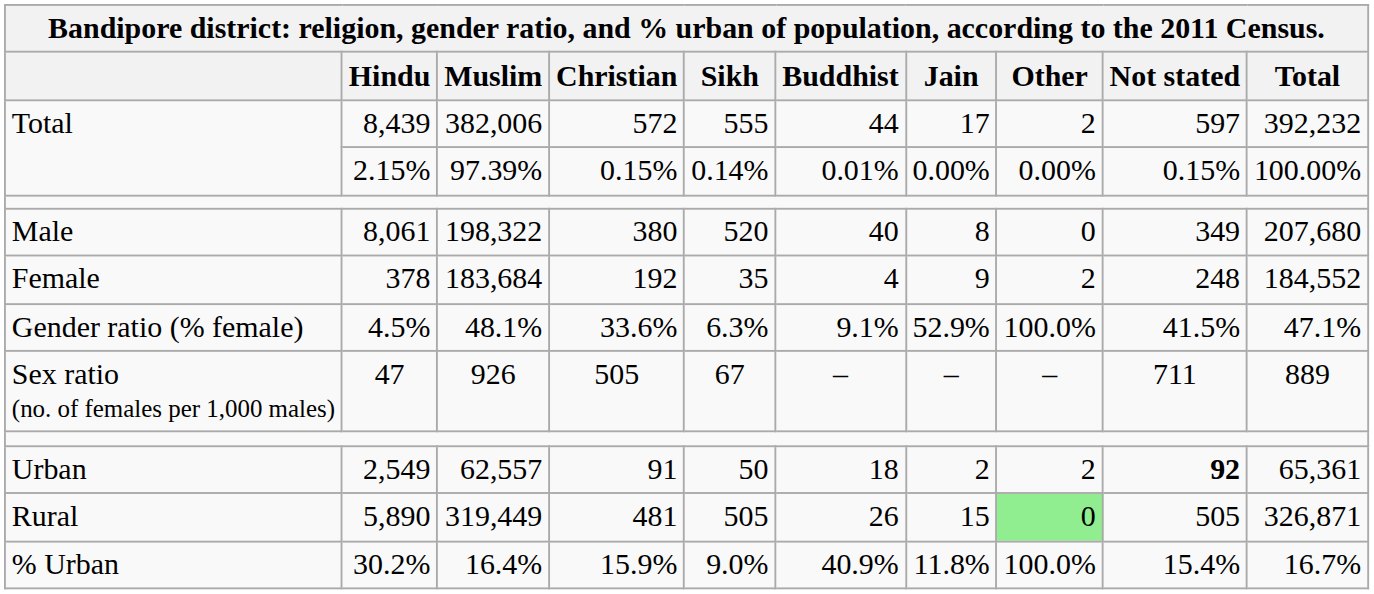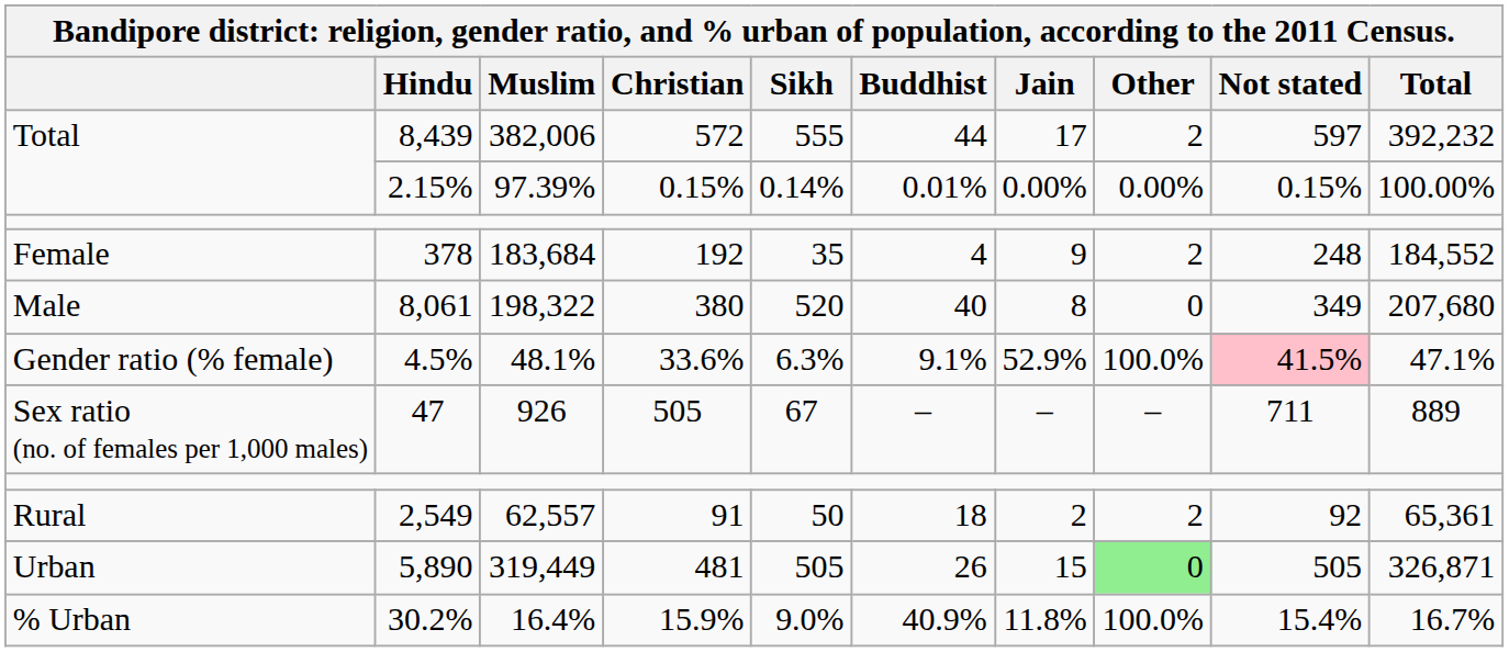 <table class="wikitable mw-collapsible mw-collapsed">
 <tr>
 <th colspan="10">Bandipore district: religion, gender ratio, and % urban of population, according to the 2011 Census.</th>
 </tr>
 <tr style="vertical-align:top;">
 <th></th>
 <th>Hindu</th>
 <th>Muslim</th>
 <th>Christian</th>
 <th>Sikh</th>
 <th>Buddhist</th>
 <th>Jain</th>
 <th>Other</th>
 <th>Not stated</th>
 <th>Total</th>
 </tr>
 <tr style="vertical-align:top;text-align:right;">
 <td rowspan=2 style="text-align:left;">Total</td>
 <td>8,439</td>
 <td>382,006</td>
 <td>572</td>
 <td>555</td>
 <td>44</td>
 <td>17</td>
 <td>2</td>
 <td>597</td>
 <td>392,232</td>
 </tr>
 <tr style="vertical-align:top;text-align:right;">
 <td>2.15%</td>
 <td>97.39%</td>
 <td>0.15%</td>
 <td>0.14%</td>
 <td>0.01%</td>
 <td>0.00%</td>
 <td>0.00%</td>
 <td>0.15%</td>
 <td>100.00%</td>
 </tr>
 <tr>
 <td colspan="10"></td>
 </tr>
 <tr style="vertical-align:top;text-align:right;">
+<td style="text-align:left;">Female</td>
+<td>378</td>
+<td>183,684</td>
+<td>192</td>
+<td>35</td>
+<td>4</td>
+<td>9</td>
+<td>2</td>
+<td>248</td>
+<td>184,552</td>
+</tr>
+<tr style="vertical-align:top;text-align:right;">
 <td style="text-align:left;">Male</td>
 <td>8,061</td>
 <td>198,322</td>
 <td>380</td>
 <td>520</td>
 <td>40</td>
 <td>8</td>
 <td>0</td>
 <td>349</td>
 <td>207,680</td>
 </tr>
 <tr style="vertical-align:top;text-align:right;">
-<td style="text-align:left;">Female</td>
-<td>378</td>
-<td>183,684</td>
-<td>192</td>
-<td>35</td>
-<td>4</td>
-<td>9</td>
-<td>2</td>
-<td>248</td>
-<td>184,552</td>
-</tr>
-<tr style="vertical-align:top;text-align:right;">
 <td style="text-align:left;">Gender ratio (% female)</td>
 <td>4.5%</td>
 <td>48.1%</td>
 <td>33.6%</td>
 <td>6.3%</td>
 <td>9.1%</td>
 <td>52.9%</td>
 <td>100.0%</td>
-<td>41.5%</td>
+<td style="background: pink;">41.5%</td>
 <td>47.1%</td>
 </tr>
 <tr style="vertical-align:top;text-align:center;">
 <td style="text-align:left;">Sex ratio<br><small>(no. of females per 1,000 males)</small></td>
 <td>47</td>
 <td>926</td>
 <td>505</td>
 <td>67</td>
 <td>–</td>
 <td>–</td>
 <td>–</td>
 <td>711</td>
 <td>889</td>
 </tr>
 <tr>
 <td colspan="10"></td>
 </tr>
 <tr style="vertical-align:top;text-align:right;">
-<td style="text-align:left;">Urban</td>
+<td style="text-align:left;">Rural</td>
 <td>2,549</td>
 <td>62,557</td>
 <td>91</td>
 <td>50</td>
 <td>18</td>
 <td>2</td>
 <td>2</td>
-<td><strong>92</strong></td>
+<td>92</td>
 <td>65,361</td>
 </tr>
 <tr style="vertical-align:top;text-align:right;">
-<td style="text-align:left;">Rural</td>
+<td style="text-align:left;">Urban</td>
 <td>5,890</td>
 <td>319,449</td>
 <td>481</td>
 <td>505</td>
 <td>26</td>
 <td>15</td>
 <td style="background: lightgreen;">0</td>
 <td>505</td>
 <td>326,871</td>
 </tr>
 <tr style="vertical-align:top;text-align:right;">
 <td style="text-align:left;">% Urban</td>
 <td>30.2%</td>
 <td>16.4%</td>
 <td>15.9%</td>
 <td>9.0%</td>
 <td>40.9%</td>
 <td>11.8%</td>
 <td>100.0%</td>
 <td>15.4%</td>
 <td>16.7%</td>
 </tr>
 </table>
